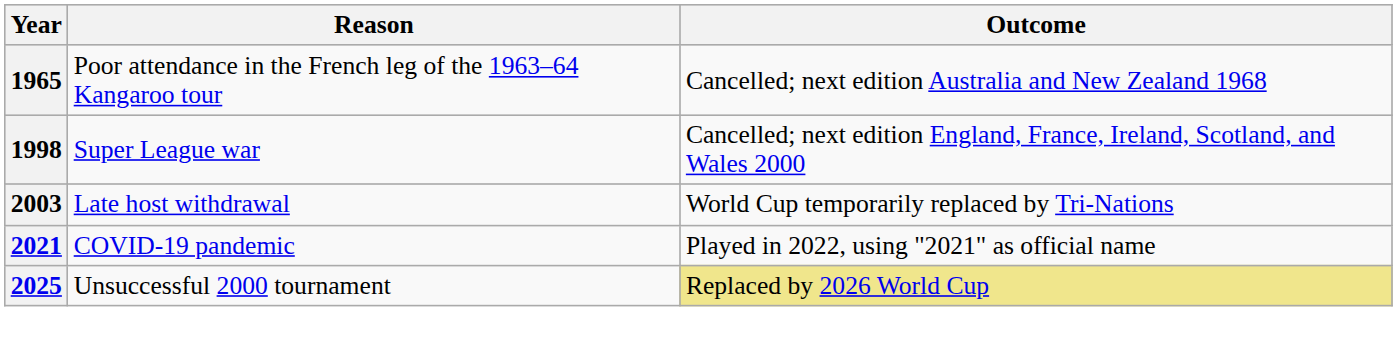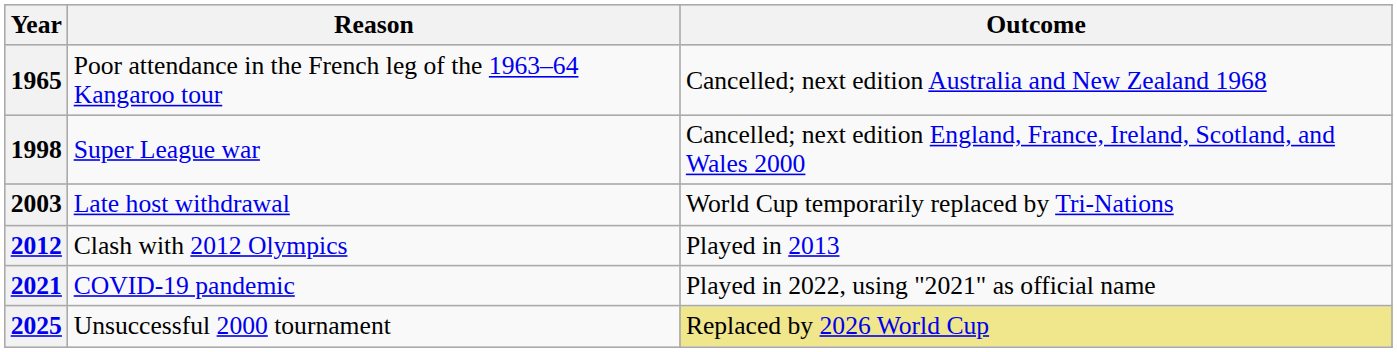 <table class="wikitable">
 <tr>
 <th>Year</th>
 <th>Reason</th>
 <th>Outcome</th>
 </tr>
 <tr>
 <th> 1965</th>
 <td>Poor attendance in the French leg of the <a href='#'>1963–64 Kangaroo tour</a></td>
 <td>Cancelled; next edition <a href='#'>Australia and New Zealand 1968</a></td>
 </tr>
 <tr>
 <th> 1998</th>
 <td><a href='#'>Super League war</a></td>
 <td>Cancelled; next edition <a href='#'>England, France, Ireland, Scotland, and Wales 2000</a></td>
 </tr>
 <tr>
 <th> 2003</th>
 <td><a href='#'>Late host withdrawal</a></td>
 <td>World Cup temporarily replaced by <a href='#'>Tri-Nations</a></td>
 </tr>
 <tr>
+<th> <a href='#'>2012</a></th>
+<td>Clash with <a href='#'>2012 Olympics</a></td>
+<td>Played in <a href='#'>2013</a></td>
+</tr>
+<tr>
 <th> <a href='#'>2021</a></th>
 <td><a href='#'>COVID-19 pandemic</a></td>
 <td>Played in 2022, using "2021" as official name</td>
 </tr>
 <tr>
 <th> <a href='#'>2025</a></th>
 <td>Unsuccessful <a href='#'>2000</a> tournament</td>
 <td style="background: khaki;">Replaced by <a href='#'>2026 World Cup</a></td>
 </tr>
 </table>
